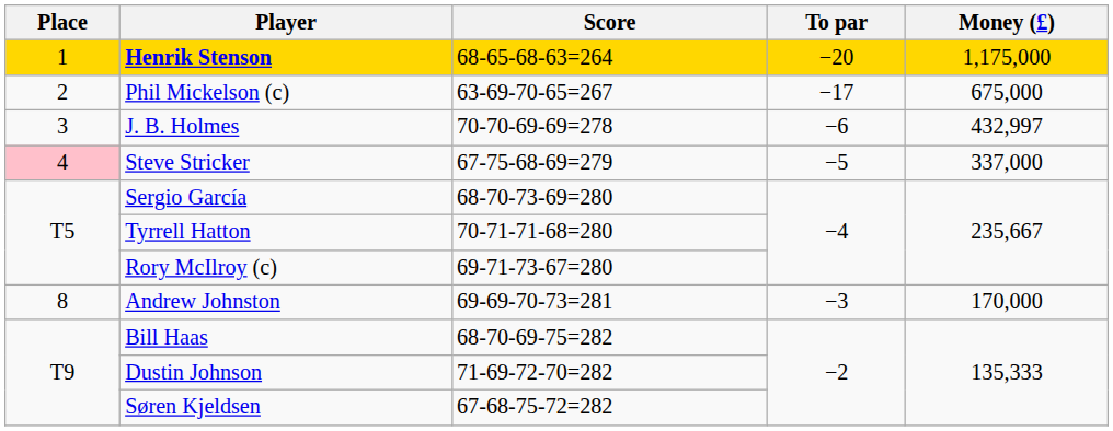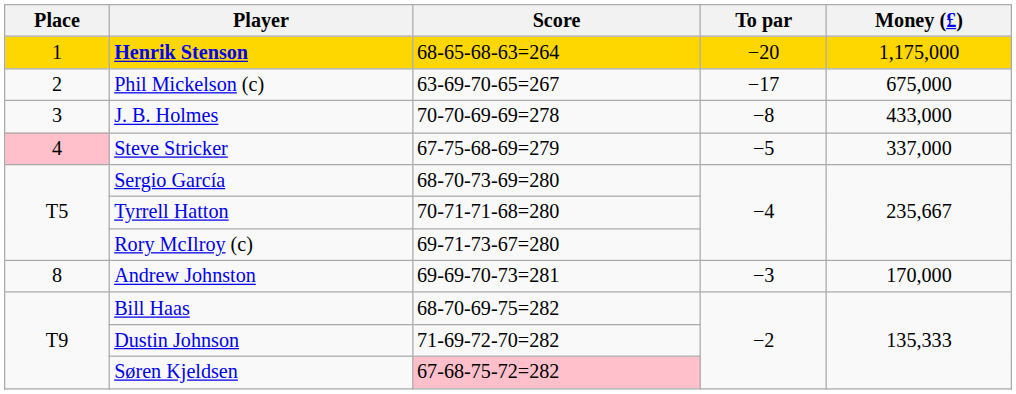 <table class="wikitable" style="width:50em; margin-bottom:0">
 <tr>
 <th>Place</th>
 <th>Player</th>
 <th>Score</th>
 <th>To par</th>
 <th>Money (<a href='#'>£</a>)</th>
 </tr>
 <tr style="background:gold">
 <td align=center>1</td>
 <td> <strong><a href='#'>Henrik Stenson</a></strong></td>
 <td>68-65-68-63=264</td>
 <td align=center>−20</td>
 <td align=center>1,175,000</td>
 </tr>
 <tr>
 <td align=center>2</td>
 <td> <a href='#'>Phil Mickelson</a> (c)</td>
 <td>63-69-70-65=267</td>
 <td align=center>−17</td>
 <td align=center>675,000</td>
 </tr>
 <tr>
 <td align=center>3</td>
 <td> <a href='#'>J. B. Holmes</a></td>
 <td>70-70-69-69=278</td>
-<td align=center>−6</td>
-<td align=center>432,997</td>
+<td align=center>−8</td>
+<td align=center>433,000</td>
 </tr>
 <tr>
 <td align=center style="background: pink;">4</td>
 <td> <a href='#'>Steve Stricker</a></td>
 <td>67-75-68-69=279</td>
 <td align=center>−5</td>
 <td align=center>337,000</td>
 </tr>
 <tr>
 <td rowspan=3 align=center>T5</td>
 <td> <a href='#'>Sergio García</a></td>
 <td>68-70-73-69=280</td>
 <td rowspan=3 align=center>−4</td>
 <td rowspan=3 align=center>235,667</td>
 </tr>
 <tr>
 <td> <a href='#'>Tyrrell Hatton</a></td>
 <td>70-71-71-68=280</td>
 </tr>
 <tr>
 <td> <a href='#'>Rory McIlroy</a> (c)</td>
 <td>69-71-73-67=280</td>
 </tr>
 <tr>
 <td align=center>8</td>
 <td> <a href='#'>Andrew Johnston</a></td>
 <td>69-69-70-73=281</td>
 <td align=center>−3</td>
 <td align=center>170,000</td>
 </tr>
 <tr>
 <td rowspan=3 align=center>T9</td>
 <td> <a href='#'>Bill Haas</a></td>
 <td>68-70-69-75=282</td>
 <td rowspan=3 align=center>−2</td>
 <td rowspan=3 align=center>135,333</td>
 </tr>
 <tr>
 <td> <a href='#'>Dustin Johnson</a></td>
 <td>71-69-72-70=282</td>
 </tr>
 <tr>
 <td> <a href='#'>Søren Kjeldsen</a></td>
-<td>67-68-75-72=282</td>
+<td style="background: pink;">67-68-75-72=282</td>
 </tr>
 </table>
